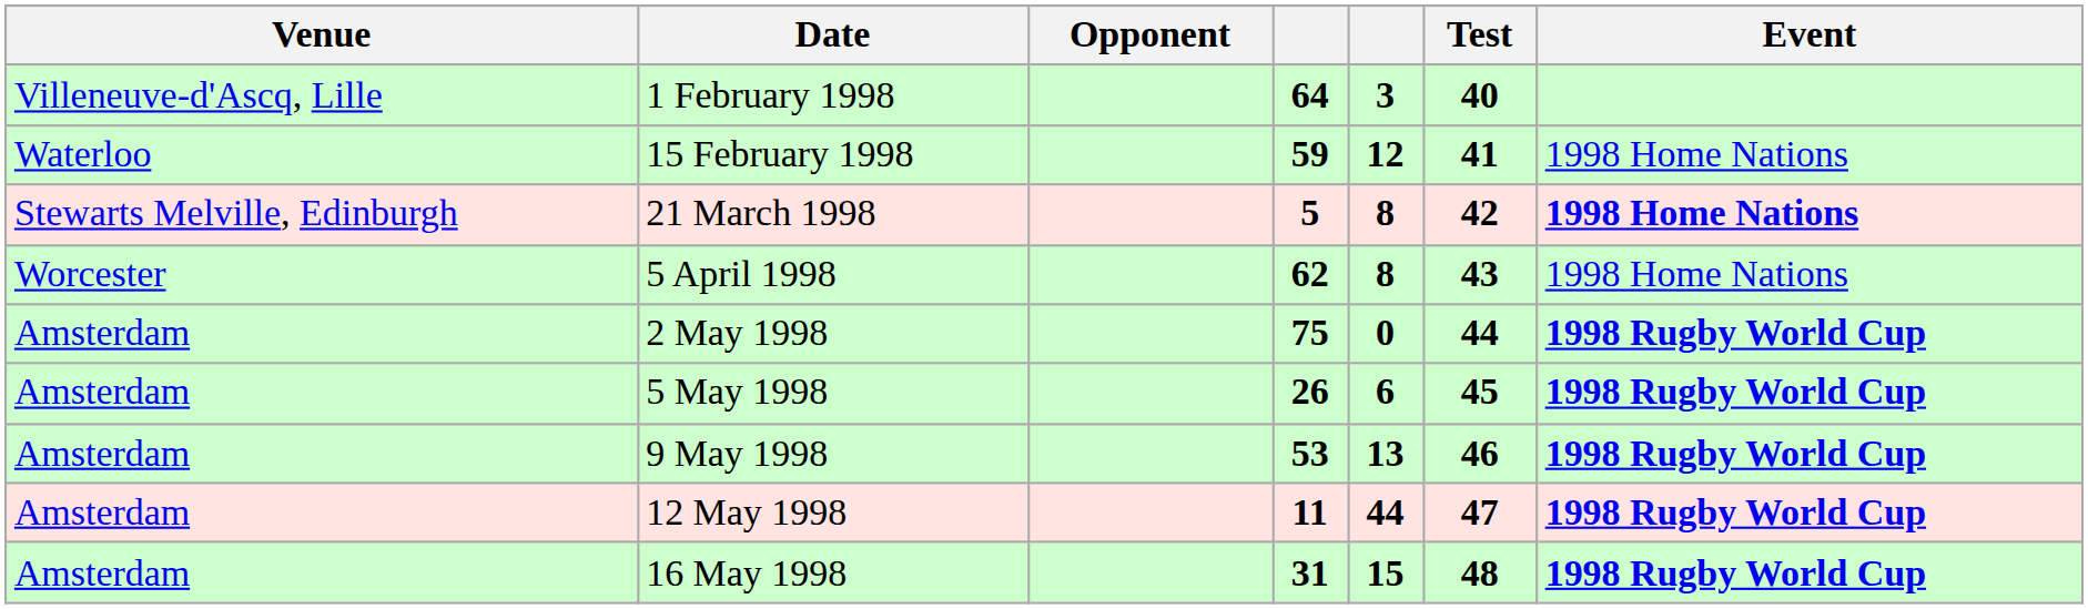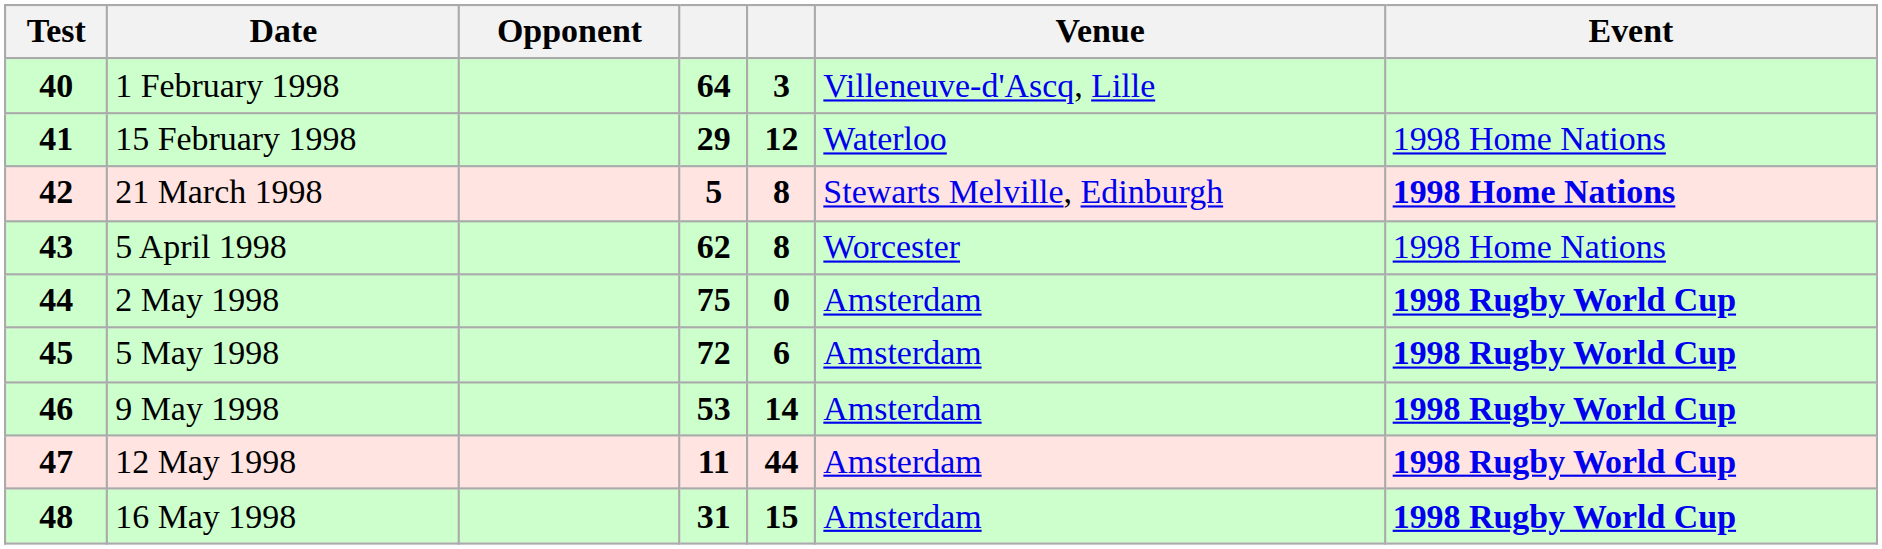 <table class="wikitable sortable" style="width:100%">
 <tr>
-<th>Venue</th>
+<th>Test</th>
 <th>Date</th>
 <th>Opponent</th>
 <th></th>
 <th></th>
-<th>Test</th>
+<th>Venue</th>
 <th>Event</th>
 </tr>
 <tr bgcolor=#ccffcc>
-<td><a href='#'>Villeneuve-d'Ascq</a>, <a href='#'>Lille</a></td>
+<td align="center"><strong>40</strong></td>
 <td>1 February 1998</td>
 <td></td>
 <td align="center"><strong>64</strong></td>
 <td align="center"><strong>3</strong></td>
-<td align="center"><strong>40</strong></td>
+<td><a href='#'>Villeneuve-d'Ascq</a>, <a href='#'>Lille</a></td>
 <td></td>
 </tr>
 <tr bgcolor=#ccffcc>
-<td><a href='#'>Waterloo</a></td>
+<td align="center"><strong>41</strong></td>
 <td>15 February 1998</td>
 <td></td>
-<td align="center"><strong>59</strong></td>
+<td align="center"><strong>29</strong></td>
 <td align="center"><strong>12</strong></td>
-<td align="center"><strong>41</strong></td>
+<td><a href='#'>Waterloo</a></td>
 <td><a href='#'>1998 Home Nations</a></td>
 </tr>
 <tr bgcolor=#ffe4e1>
-<td><a href='#'>Stewarts Melville</a>, <a href='#'>Edinburgh</a></td>
+<td align="center"><strong>42</strong></td>
 <td>21 March 1998</td>
 <td></td>
 <td align="center"><strong>5</strong></td>
 <td align="center"><strong>8</strong></td>
-<td align="center"><strong>42</strong></td>
+<td><a href='#'>Stewarts Melville</a>, <a href='#'>Edinburgh</a></td>
 <td><strong><a href='#'>1998 Home Nations</a></strong></td>
 </tr>
 <tr bgcolor=#ccffcc>
-<td><a href='#'>Worcester</a></td>
+<td align="center"><strong>43</strong></td>
 <td>5 April 1998</td>
 <td></td>
 <td align="center"><strong>62</strong></td>
 <td align="center"><strong>8</strong></td>
-<td align="center"><strong>43</strong></td>
+<td><a href='#'>Worcester</a></td>
 <td><a href='#'>1998 Home Nations</a></td>
 </tr>
 <tr bgcolor=#ccffcc>
-<td><a href='#'>Amsterdam</a></td>
+<td align="center"><strong>44</strong></td>
 <td>2 May 1998</td>
 <td></td>
 <td align="center"><strong>75</strong></td>
 <td align="center"><strong>0</strong></td>
-<td align="center"><strong>44</strong></td>
+<td><a href='#'>Amsterdam</a></td>
 <td><strong><a href='#'>1998 Rugby World Cup</a></strong></td>
 </tr>
 <tr bgcolor=#ccffcc>
-<td><a href='#'>Amsterdam</a></td>
+<td align="center"><strong>45</strong></td>
 <td>5 May 1998</td>
 <td></td>
-<td align="center"><strong>26</strong></td>
+<td align="center"><strong>72</strong></td>
 <td align="center"><strong>6</strong></td>
-<td align="center"><strong>45</strong></td>
+<td><a href='#'>Amsterdam</a></td>
 <td><strong><a href='#'>1998 Rugby World Cup</a></strong></td>
 </tr>
 <tr bgcolor=#ccffcc>
-<td><a href='#'>Amsterdam</a></td>
+<td align="center"><strong>46</strong></td>
 <td>9 May 1998</td>
 <td></td>
 <td align="center"><strong>53</strong></td>
-<td align="center"><strong>13</strong></td>
-<td align="center"><strong>46</strong></td>
+<td align="center"><strong>14</strong></td>
+<td><a href='#'>Amsterdam</a></td>
 <td><strong><a href='#'>1998 Rugby World Cup</a></strong></td>
 </tr>
 <tr bgcolor=#ffe4e1>
-<td><a href='#'>Amsterdam</a></td>
+<td align="center"><strong>47</strong></td>
 <td>12 May 1998</td>
 <td></td>
 <td align="center"><strong>11</strong></td>
 <td align="center"><strong>44</strong></td>
-<td align="center"><strong>47</strong></td>
+<td><a href='#'>Amsterdam</a></td>
 <td><strong><a href='#'>1998 Rugby World Cup</a></strong></td>
 </tr>
 <tr bgcolor=#ccffcc>
-<td><a href='#'>Amsterdam</a></td>
+<td align="center"><strong>48</strong></td>
 <td>16 May 1998</td>
 <td></td>
 <td align="center"><strong>31</strong></td>
 <td align="center"><strong>15</strong></td>
-<td align="center"><strong>48</strong></td>
+<td><a href='#'>Amsterdam</a></td>
 <td><strong><a href='#'>1998 Rugby World Cup</a></strong> </td>
 </tr>
 </table>
